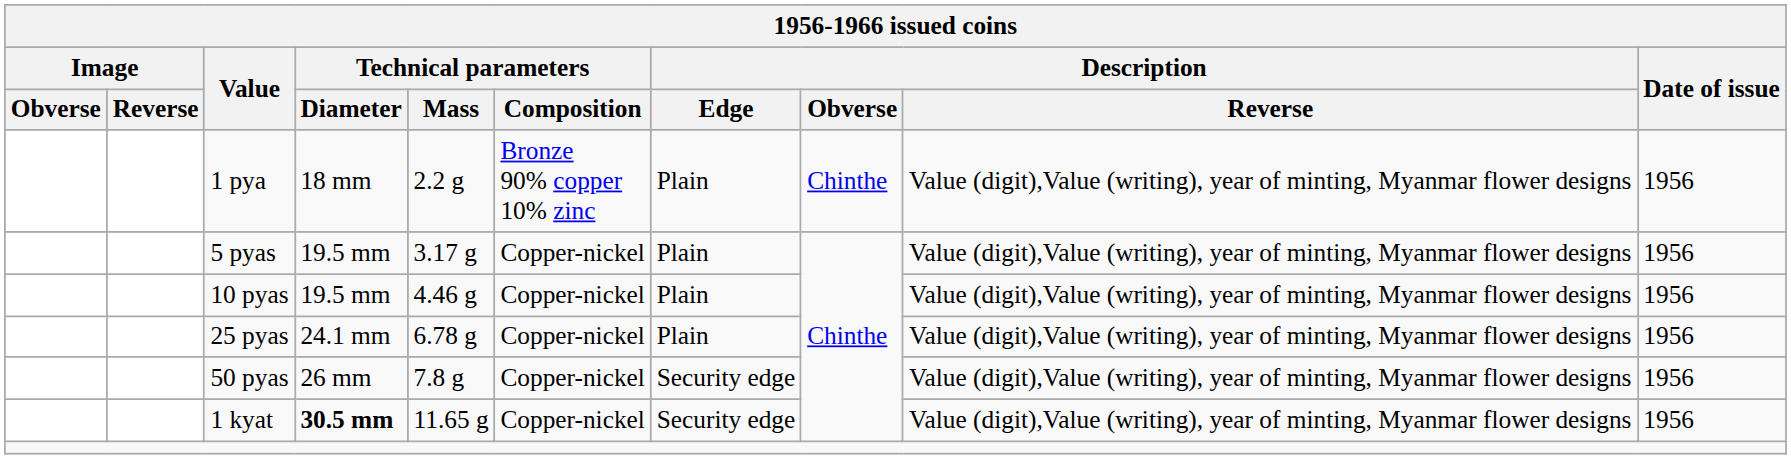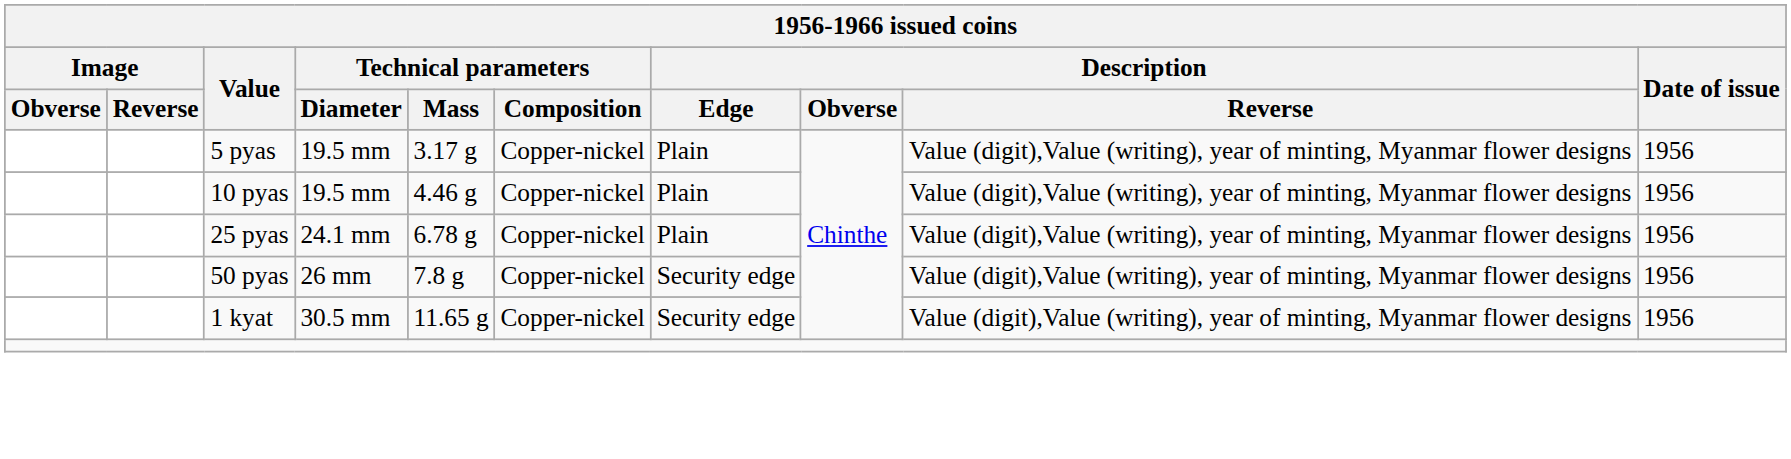 <table class="wikitable" style="font-size: 90%">
 <tr>
 <th colspan="10">1956-1966 issued coins </th>
 </tr>
 <tr>
 <th colspan="2">Image</th>
 <th rowspan="2">Value</th>
 <th colspan="3">Technical parameters</th>
 <th colspan="3">Description</th>
 <th rowspan="2">Date of issue</th>
 </tr>
 <tr>
 <th>Obverse</th>
 <th>Reverse</th>
 <th>Diameter</th>
 <th>Mass</th>
 <th>Composition</th>
 <th>Edge</th>
 <th>Obverse</th>
 <th>Reverse</th>
-</tr>
-<tr>
-<td align="centre" style="background:#fff;"></td>
-<td align="centre" style="background:#fff;"></td>
-<td>1 pya</td>
-<td>18 mm</td>
-<td>2.2 g</td>
-<td><a href='#'>Bronze</a><br>90% <a href='#'>copper</a><br> 10% <a href='#'>zinc</a></td>
-<td>Plain</td>
-<td><a href='#'>Chinthe</a></td>
-<td>Value (digit),Value (writing), year of minting, Myanmar flower designs</td>
-<td>1956</td>
 </tr>
 <tr>
 <td align="centre" style="background:#fff;"></td>
 <td align="centre" style="background:#fff;"></td>
 <td>5 pyas</td>
 <td>19.5 mm</td>
 <td>3.17 g</td>
 <td>Copper-nickel</td>
 <td>Plain</td>
 <td rowspan="5"><a href='#'>Chinthe</a></td>
 <td>Value (digit),Value (writing), year of minting, Myanmar flower designs</td>
 <td>1956</td>
 </tr>
 <tr>
 <td align="centre" style="background:#fff;"></td>
 <td align="centre" style="background:#fff;"></td>
 <td>10 pyas</td>
 <td>19.5 mm</td>
 <td>4.46 g</td>
 <td>Copper-nickel</td>
 <td>Plain</td>
 <td>Value (digit),Value (writing), year of minting, Myanmar flower designs</td>
 <td>1956</td>
 </tr>
 <tr>
 <td align="centre" style="background:#fff;"></td>
 <td align="centre" style="background:#fff;"></td>
 <td>25 pyas</td>
 <td>24.1 mm</td>
 <td>6.78 g</td>
 <td>Copper-nickel</td>
 <td>Plain</td>
 <td>Value (digit),Value (writing), year of minting, Myanmar flower designs</td>
 <td>1956</td>
 </tr>
 <tr>
 <td align="centre" style="background:#fff;"></td>
 <td align="centre" style="background:#fff;"></td>
 <td>50 pyas</td>
 <td>26 mm</td>
 <td>7.8 g</td>
 <td>Copper-nickel</td>
 <td>Security edge</td>
 <td>Value (digit),Value (writing), year of minting, Myanmar flower designs</td>
 <td>1956</td>
 </tr>
 <tr>
 <td align="centre" style="background:#fff;"></td>
 <td align="centre" style="background:#fff;"></td>
 <td>1 kyat</td>
-<td><strong>30.5 mm</strong></td>
+<td>30.5 mm</td>
 <td>11.65 g</td>
 <td>Copper-nickel</td>
 <td>Security edge</td>
 <td>Value (digit),Value (writing), year of minting, Myanmar flower designs</td>
 <td>1956</td>
 </tr>
 <tr>
 <td colspan="10"></td>
 </tr>
 </table>
